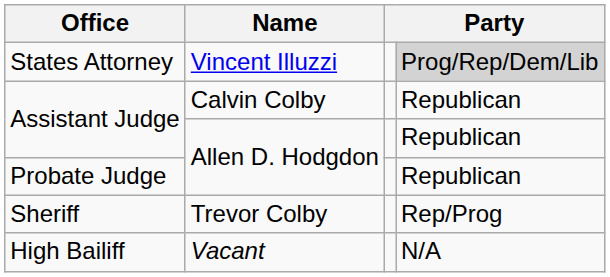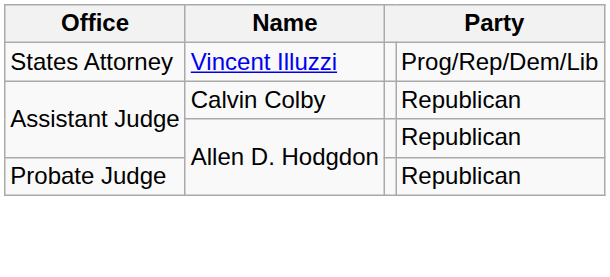 <table class="wikitable sortable">
 <tr>
 <th>Office</th>
 <th>Name</th>
 <th colspan="2">Party</th>
 </tr>
 <tr>
 <td>States Attorney</td>
 <td><a href='#'>Vincent Illuzzi</a></td>
 <td></td>
-<td style="background: lightgrey;">Prog/Rep/Dem/Lib</td>
+<td>Prog/Rep/Dem/Lib</td>
 </tr>
 <tr>
 <td rowspan=2>Assistant Judge</td>
 <td>Calvin Colby</td>
 <td></td>
 <td>Republican</td>
 </tr>
 <tr>
 <td rowspan=2>Allen D. Hodgdon</td>
 <td></td>
 <td>Republican</td>
 </tr>
 <tr>
 <td>Probate Judge</td>
 <td></td>
 <td>Republican</td>
 </tr>
-<tr>
-<td>Sheriff</td>
-<td>Trevor Colby</td>
-<td></td>
-<td>Rep/Prog</td>
-</tr>
-<tr>
-<td>High Bailiff</td>
-<td><em>Vacant</em></td>
-<td></td>
-<td>N/A</td>
-</tr>
 </table>
